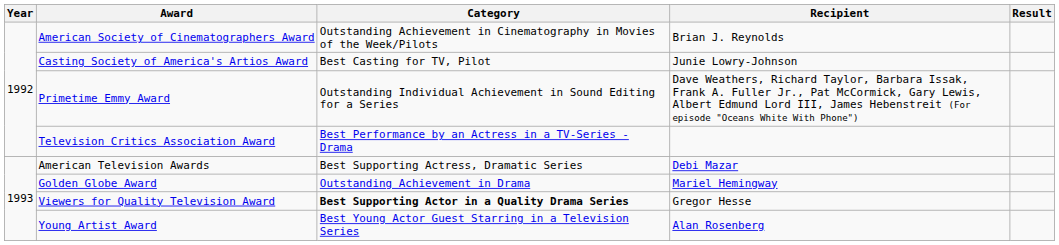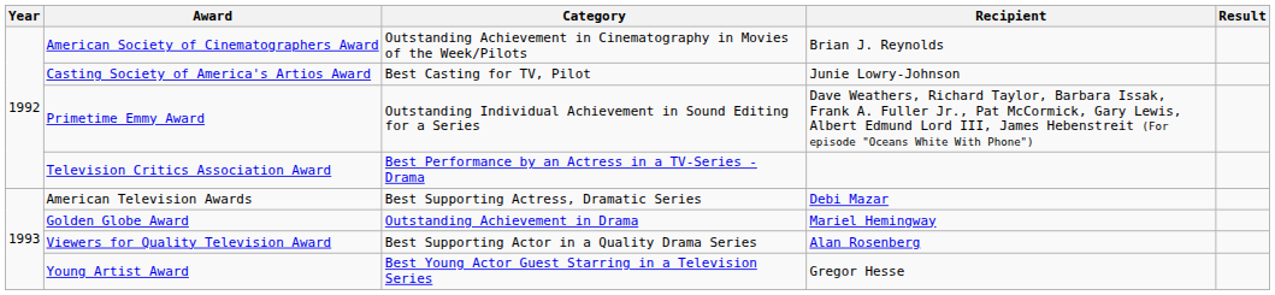 <table class="wikitable">
 <tr>
 <th>Year</th>
 <th>Award</th>
 <th>Category</th>
 <th>Recipient</th>
 <th>Result</th>
 </tr>
 <tr>
 <td rowspan=4>1992</td>
 <td style="white-space:nowrap;"><a href='#'>American Society of Cinematographers Award</a></td>
 <td>Outstanding Achievement in Cinematography in Movies of the Week/Pilots</td>
 <td>Brian J. Reynolds</td>
 <td></td>
 </tr>
 <tr>
 <td><a href='#'>Casting Society of America's Artios Award</a></td>
 <td>Best Casting for TV, Pilot</td>
 <td>Junie Lowry-Johnson</td>
 <td></td>
 </tr>
 <tr>
 <td><a href='#'>Primetime Emmy Award</a></td>
 <td>Outstanding Individual Achievement in Sound Editing for a Series</td>
 <td>Dave Weathers, Richard Taylor, Barbara Issak, Frank A. Fuller Jr., Pat McCormick, Gary Lewis, Albert Edmund Lord III, James Hebenstreit <small>(For episode "Oceans White With Phone")</small></td>
 <td></td>
 </tr>
 <tr>
 <td><a href='#'>Television Critics Association Award</a></td>
 <td><a href='#'>Best Performance by an Actress in a TV-Series - Drama</a></td>
 <td></td>
 <td></td>
 </tr>
 <tr>
 <td rowspan=4>1993</td>
 <td>American Television Awards</td>
 <td>Best Supporting Actress, Dramatic Series</td>
 <td><a href='#'>Debi Mazar</a></td>
 <td></td>
 </tr>
 <tr>
 <td><a href='#'>Golden Globe Award</a></td>
 <td><a href='#'>Outstanding Achievement in Drama</a></td>
 <td><a href='#'>Mariel Hemingway</a></td>
 <td></td>
 </tr>
 <tr>
 <td><a href='#'>Viewers for Quality Television Award</a></td>
-<td style="white-space:nowrap;"><strong>Best Supporting Actor in a Quality Drama Series</strong></td>
-<td>Gregor Hesse</td>
+<td style="white-space:nowrap;">Best Supporting Actor in a Quality Drama Series</td>
+<td><a href='#'>Alan Rosenberg</a></td>
 <td></td>
 </tr>
 <tr>
 <td><a href='#'>Young Artist Award</a></td>
 <td><a href='#'>Best Young Actor Guest Starring in a Television Series</a></td>
-<td><a href='#'>Alan Rosenberg</a></td>
+<td>Gregor Hesse</td>
 <td></td>
 </tr>
 </table>
